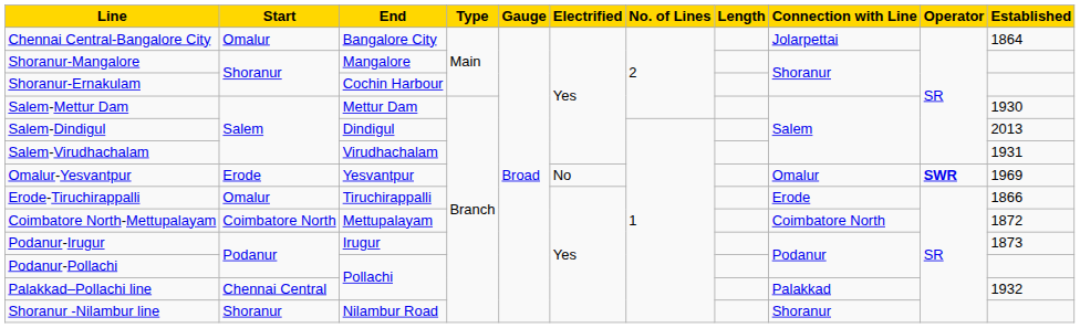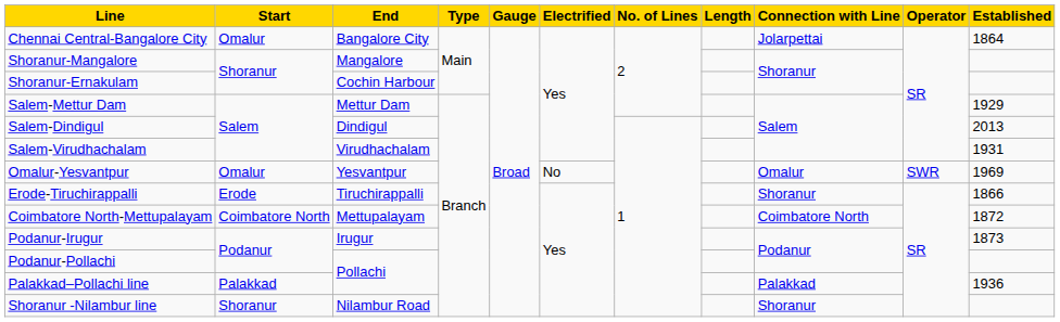 <table class="sortable wikitable"style="text-align:left;"style="font-size: 85%">
 <tr>
 <th ! style="background-color:#FFD700">Line</th>
 <th ! style="background-color:#FFD700">Start</th>
 <th ! style="background-color:#FFD700">End</th>
 <th ! style="background-color:#FFD700">Type</th>
 <th ! style="background-color:#FFD700">Gauge</th>
 <th ! style="background-color:#FFD700">Electrified</th>
 <th ! style="background-color:#FFD700">No. of Lines</th>
 <th ! style="background-color:#FFD700">Length</th>
 <th ! style="background-color:#FFD700">Connection with Line</th>
 <th ! style="background-color:#FFD700">Operator</th>
 <th ! style="background-color:#FFD700">Established</th>
 </tr>
 <tr>
 <td><a href='#'>Chennai Central-Bangalore City</a></td>
 <td><a href='#'>Omalur</a></td>
 <td><a href='#'>Bangalore City</a></td>
 <td rowspan="3">Main</td>
 <td rowspan="13"><a href='#'>Broad</a></td>
 <td rowspan="6">Yes</td>
 <td rowspan="4">2</td>
 <td></td>
 <td><a href='#'>Jolarpettai</a></td>
 <td rowspan="6"><a href='#'>SR</a></td>
 <td>1864</td>
 </tr>
 <tr>
 <td><a href='#'>Shoranur-Mangalore</a></td>
 <td rowspan="2"><a href='#'>Shoranur</a></td>
 <td><a href='#'>Mangalore</a></td>
 <td></td>
 <td rowspan="2"><a href='#'>Shoranur</a></td>
 <td></td>
 </tr>
 <tr>
 <td><a href='#'>Shoranur-Ernakulam</a></td>
 <td><a href='#'>Cochin Harbour</a></td>
 <td></td>
 <td></td>
 </tr>
 <tr>
 <td><a href='#'>Salem</a>-<a href='#'>Mettur Dam</a></td>
 <td rowspan="3"><a href='#'>Salem</a></td>
 <td><a href='#'>Mettur Dam</a></td>
 <td rowspan="10">Branch</td>
 <td></td>
 <td rowspan="3"><a href='#'>Salem</a></td>
-<td>1930</td>
+<td>1929</td>
 </tr>
 <tr>
 <td><a href='#'>Salem</a>-<a href='#'>Dindigul</a></td>
 <td><a href='#'>Dindigul</a></td>
 <td rowspan="9">1</td>
 <td></td>
 <td>2013</td>
 </tr>
 <tr>
 <td><a href='#'>Salem</a>-<a href='#'>Virudhachalam</a></td>
 <td><a href='#'>Virudhachalam</a></td>
 <td></td>
 <td>1931</td>
 </tr>
 <tr>
 <td><a href='#'>Omalur</a>-<a href='#'>Yesvantpur</a></td>
-<td><a href='#'>Erode</a></td>
+<td><a href='#'>Omalur</a></td>
 <td><a href='#'>Yesvantpur</a></td>
 <td>No</td>
 <td></td>
 <td><a href='#'>Omalur</a></td>
-<td><strong><a href='#'>SWR</a></strong></td>
+<td><a href='#'>SWR</a></td>
 <td>1969</td>
 </tr>
 <tr>
 <td><a href='#'>Erode</a>-<a href='#'>Tiruchirappalli</a></td>
-<td><a href='#'>Omalur</a></td>
+<td><a href='#'>Erode</a></td>
 <td><a href='#'>Tiruchirappalli</a></td>
 <td rowspan="6">Yes</td>
 <td></td>
-<td><a href='#'>Erode</a></td>
+<td><a href='#'>Shoranur</a></td>
 <td rowspan="6"><a href='#'>SR</a></td>
 <td>1866</td>
 </tr>
 <tr>
 <td><a href='#'>Coimbatore North</a>-<a href='#'>Mettupalayam</a></td>
 <td><a href='#'>Coimbatore North</a></td>
 <td><a href='#'>Mettupalayam</a></td>
 <td></td>
 <td><a href='#'>Coimbatore North</a></td>
 <td>1872</td>
 </tr>
 <tr>
 <td><a href='#'>Podanur</a>-<a href='#'>Irugur</a></td>
 <td rowspan="2"><a href='#'>Podanur</a></td>
 <td><a href='#'>Irugur</a></td>
 <td></td>
 <td rowspan="2"><a href='#'>Podanur</a></td>
 <td>1873</td>
 </tr>
 <tr>
 <td><a href='#'>Podanur</a>-<a href='#'>Pollachi</a></td>
 <td rowspan="2"><a href='#'>Pollachi</a></td>
 <td></td>
 </tr>
 <tr>
 <td><a href='#'>Palakkad–Pollachi line</a></td>
-<td><a href='#'>Chennai Central</a></td>
+<td><a href='#'>Palakkad</a></td>
 <td></td>
 <td><a href='#'>Palakkad</a></td>
-<td>1932</td>
+<td>1936</td>
 </tr>
 <tr>
 <td><a href='#'>Shoranur -Nilambur line</a></td>
 <td><a href='#'>Shoranur</a></td>
 <td><a href='#'>Nilambur Road</a></td>
 <td></td>
 <td><a href='#'>Shoranur</a></td>
 </tr>
 </table>
